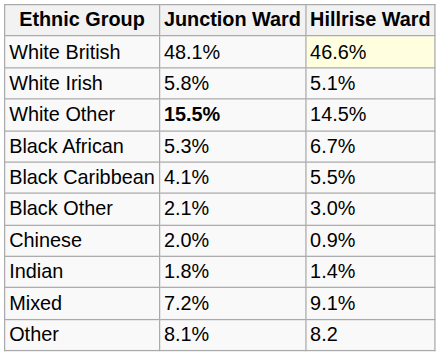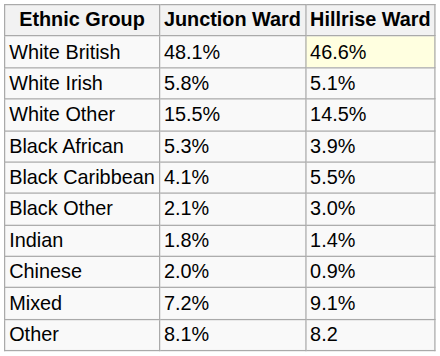 <table class="wikitable sortable">
 <tr>
 <th>Ethnic Group</th>
 <th>Junction Ward</th>
 <th>Hillrise Ward</th>
 </tr>
 <tr>
 <td>White British</td>
 <td>48.1%</td>
 <td style="background: lightyellow;">46.6%</td>
 </tr>
 <tr>
 <td>White Irish</td>
 <td>5.8%</td>
 <td>5.1%</td>
 </tr>
 <tr>
 <td>White Other</td>
-<td><strong>15.5%</strong></td>
+<td>15.5%</td>
 <td>14.5%</td>
 </tr>
 <tr>
 <td>Black African</td>
 <td>5.3%</td>
-<td>6.7%</td>
+<td>3.9%</td>
 </tr>
 <tr>
 <td>Black Caribbean</td>
 <td>4.1%</td>
 <td>5.5%</td>
 </tr>
 <tr>
 <td>Black Other</td>
 <td>2.1%</td>
 <td>3.0%</td>
 </tr>
 <tr>
+<td>Indian</td>
+<td>1.8%</td>
+<td>1.4%</td>
+</tr>
+<tr>
 <td>Chinese</td>
 <td>2.0%</td>
 <td>0.9%</td>
-</tr>
-<tr>
-<td>Indian</td>
-<td>1.8%</td>
-<td>1.4%</td>
 </tr>
 <tr>
 <td>Mixed</td>
 <td>7.2%</td>
 <td>9.1%</td>
 </tr>
 <tr>
 <td>Other</td>
 <td>8.1%</td>
 <td>8.2</td>
 </tr>
 </table>
